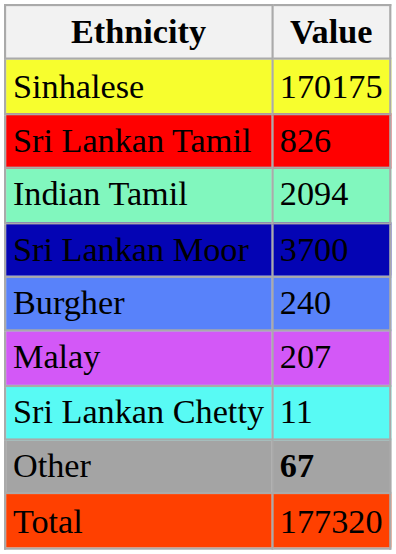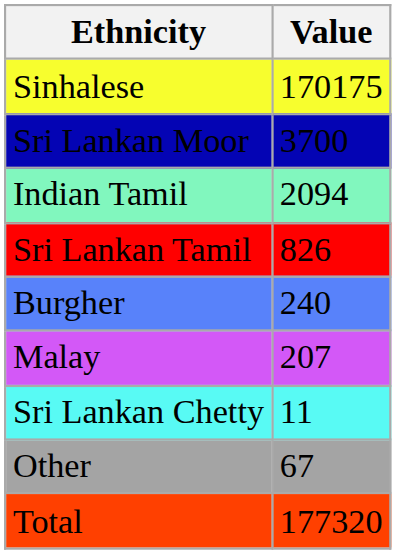 <table class="wikitable">
 <tr>
 <th>Ethnicity</th>
 <th>Value</th>
 </tr>
 <tr>
 <td style="background: #F7FE2E">Sinhalese</td>
 <td style="background: #F7FE2E">170175</td>
 </tr>
 <tr>
-<td style="background: #FF0000">Sri Lankan Tamil</td>
-<td style="background: #FF0000">826</td>
+<td style="background: #0404B4">Sri Lankan Moor</td>
+<td style="background: #0404B4">3700</td>
 </tr>
 <tr>
 <td style="background: #81F7BE">Indian Tamil</td>
 <td style="background: #81F7BE">2094</td>
 </tr>
 <tr>
-<td style="background: #0404B4">Sri Lankan Moor</td>
-<td style="background: #0404B4">3700</td>
+<td style="background: #FF0000">Sri Lankan Tamil</td>
+<td style="background: #FF0000">826</td>
 </tr>
 <tr>
 <td style="background: #5882FA">Burgher</td>
 <td style="background: #5882FA">240</td>
 </tr>
 <tr>
 <td style="background: #D358F7">Malay</td>
 <td style="background: #D358F7">207</td>
 </tr>
 <tr>
 <td style="background: #58FAF4">Sri Lankan Chetty</td>
 <td style="background: #58FAF4">11</td>
 </tr>
 <tr>
 <td style="background: #A4A4A4">Other</td>
-<td style="background: #A4A4A4"><strong>67</strong></td>
+<td style="background: #A4A4A4">67</td>
 </tr>
 <tr>
 <td style="background:#FF4000">Total</td>
 <td style="background:#FF4000">177320</td>
 </tr>
 </table>
